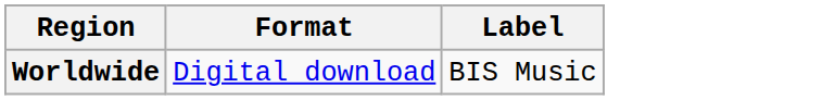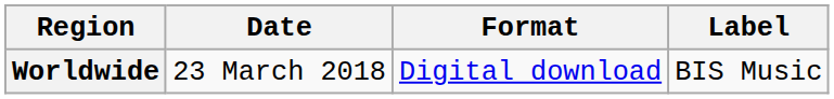 <table class="wikitable sortable plainrowheaders">
 <tr>
 <th>Region</th>
+<th>Date</th>
 <th>Format</th>
 <th>Label</th>
 </tr>
 <tr>
 <th scope="row">Worldwide</th>
+<td>23 March 2018</td>
 <td><a href='#'>Digital download</a></td>
 <td>BIS Music</td>
 </tr>
 </table>
